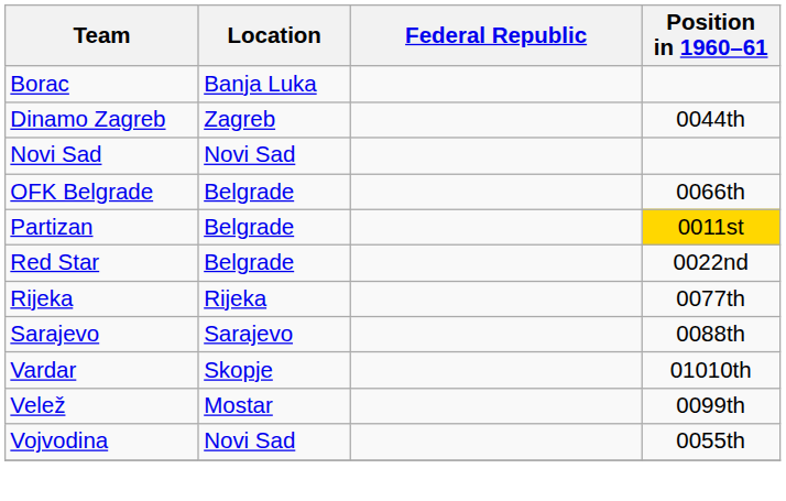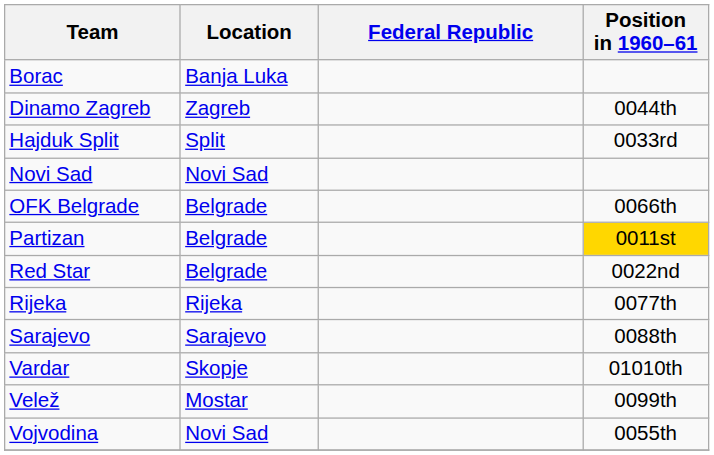 <table class="wikitable sortable" style="text-align: left;">
 <tr>
 <th width="130">Team</th>
 <th width="100">Location</th>
 <th width="200"><a href='#'>Federal Republic</a></th>
 <th width="90">Position<br>in <a href='#'>1960–61</a></th>
 </tr>
 <tr>
 <td><a href='#'>Borac</a></td>
 <td><a href='#'>Banja Luka</a></td>
 <td></td>
 <td></td>
 </tr>
 <tr>
 <td><a href='#'>Dinamo Zagreb</a></td>
 <td><a href='#'>Zagreb</a></td>
 <td></td>
 <td style="text-align:center;"><span>004</span>4th</td>
+</tr>
+<tr>
+<td><a href='#'>Hajduk Split</a></td>
+<td><a href='#'>Split</a></td>
+<td></td>
+<td style="text-align:center;"><span>003</span>3rd</td>
 </tr>
 <tr>
 <td><a href='#'>Novi Sad</a></td>
 <td><a href='#'>Novi Sad</a></td>
 <td></td>
 <td></td>
 </tr>
 <tr>
 <td><a href='#'>OFK Belgrade</a></td>
 <td><a href='#'>Belgrade</a></td>
 <td></td>
 <td style="text-align:center;"><span>006</span>6th</td>
 </tr>
 <tr>
 <td><a href='#'>Partizan</a></td>
 <td><a href='#'>Belgrade</a></td>
 <td></td>
 <td style="text-align:center;" bgcolor="gold"><span>001</span>1st</td>
 </tr>
 <tr>
 <td><a href='#'>Red Star</a></td>
 <td><a href='#'>Belgrade</a></td>
 <td></td>
 <td style="text-align:center;"><span>002</span>2nd</td>
 </tr>
 <tr>
 <td><a href='#'>Rijeka</a></td>
 <td><a href='#'>Rijeka</a></td>
 <td></td>
 <td style="text-align:center;"><span>007</span>7th</td>
 </tr>
 <tr>
 <td><a href='#'>Sarajevo</a></td>
 <td><a href='#'>Sarajevo</a></td>
 <td></td>
 <td style="text-align:center;"><span>008</span>8th</td>
 </tr>
 <tr>
 <td><a href='#'>Vardar</a></td>
 <td><a href='#'>Skopje</a></td>
 <td></td>
 <td style="text-align:center;"><span>010</span>10th</td>
 </tr>
 <tr>
 <td><a href='#'>Velež</a></td>
 <td><a href='#'>Mostar</a></td>
 <td></td>
 <td style="text-align:center;"><span>009</span>9th</td>
 </tr>
 <tr>
 <td><a href='#'>Vojvodina</a></td>
 <td><a href='#'>Novi Sad</a></td>
 <td></td>
 <td style="text-align:center;"><span>005</span>5th</td>
 </tr>
 <tr>
 </tr>
 </table>
